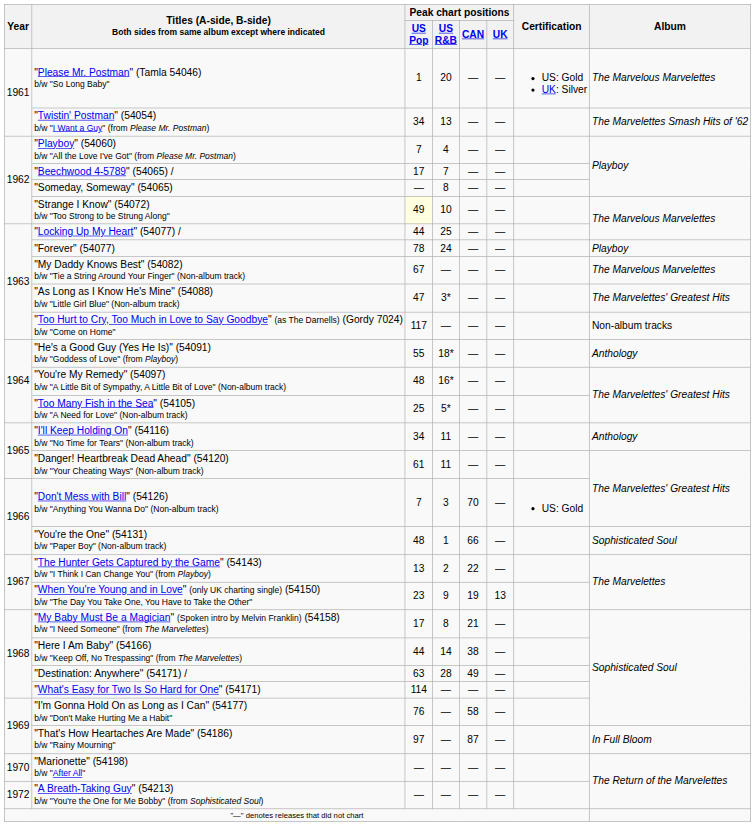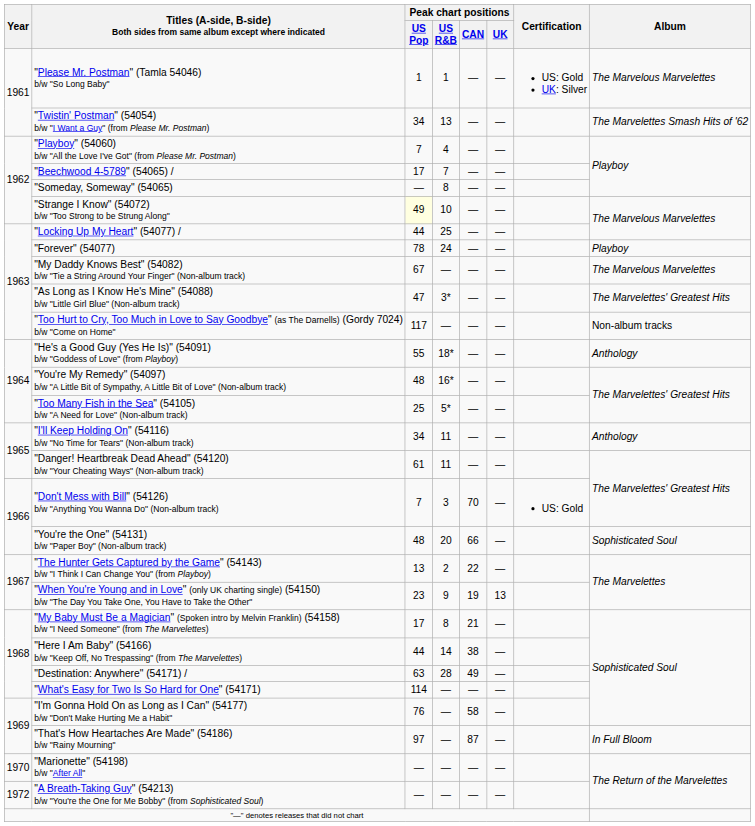 <table class=wikitable>
 <tr>
 <th rowspan="2">Year</th>
 <th rowspan="2">Titles (A-side, B-side)<br><small>Both sides from same album except where indicated</small></th>
 <th colspan="4">Peak chart positions</th>
 <th rowspan="2">Certification</th>
 <th rowspan="2">Album</th>
 </tr>
 <tr>
 <th width="35"><a href='#'>US Pop</a><br></th>
 <th width="35"><a href='#'>US R&B</a><br></th>
 <th width="35"><a href='#'>CAN</a><br></th>
 <th width="35"><a href='#'>UK</a><br></th>
 </tr>
 <tr>
 <td rowspan="2">1961</td>
 <td>"<a href='#'>Please Mr. Postman</a>" (Tamla 54046)<br><small>b/w "So Long Baby"</small></td>
 <td style="text-align:center;">1</td>
-<td style="text-align:center;">20</td>
+<td style="text-align:center;">1</td>
 <td style="text-align:center;">—</td>
 <td style="text-align:center;">—</td>
 <td><br><ul><li>US: Gold</li><li><a href='#'>UK</a>: Silver</li></ul></td>
 <td><em>The Marvelous Marvelettes</em></td>
 </tr>
 <tr>
 <td>"<a href='#'>Twistin' Postman</a>" (54054)<br><small>b/w "<a href='#'>I Want a Guy</a>" (from <em>Please Mr. Postman</em>)</small></td>
 <td style="text-align:center;">34</td>
 <td style="text-align:center;">13</td>
 <td style="text-align:center;">—</td>
 <td style="text-align:center;">—</td>
 <td></td>
 <td><em>The Marvelettes Smash Hits of '62</em></td>
 </tr>
 <tr>
 <td rowspan="4">1962</td>
 <td>"<a href='#'>Playboy</a>" (54060)<br><small>b/w "All the Love I've Got" (from <em>Please Mr. Postman</em>)</small></td>
 <td style="text-align:center;">7</td>
 <td style="text-align:center;">4</td>
 <td style="text-align:center;">—</td>
 <td style="text-align:center;">—</td>
 <td></td>
 <td rowspan="3"><em>Playboy</em></td>
 </tr>
 <tr>
 <td>"<a href='#'>Beechwood 4-5789</a>" (54065) /</td>
 <td style="text-align:center;">17</td>
 <td style="text-align:center;">7</td>
 <td style="text-align:center;">—</td>
 <td style="text-align:center;">—</td>
 <td></td>
 </tr>
 <tr>
 <td>"Someday, Someway" (54065)</td>
 <td style="text-align:center;">—</td>
 <td style="text-align:center;">8</td>
 <td style="text-align:center;">—</td>
 <td style="text-align:center;">—</td>
 <td></td>
 </tr>
 <tr>
 <td>"Strange I Know" (54072)<br><small>b/w "Too Strong to be Strung Along"</small></td>
 <td style="background: lightyellow; text-align:center;">49</td>
 <td style="text-align:center;">10</td>
 <td style="text-align:center;">—</td>
 <td style="text-align:center;">—</td>
 <td></td>
 <td rowspan="2"><em>The Marvelous Marvelettes</em></td>
 </tr>
 <tr>
 <td rowspan="5">1963</td>
 <td>"<a href='#'>Locking Up My Heart</a>" (54077) /</td>
 <td style="text-align:center;">44</td>
 <td style="text-align:center;">25</td>
 <td style="text-align:center;">—</td>
 <td style="text-align:center;">—</td>
 <td></td>
 </tr>
 <tr>
 <td>"Forever" (54077)</td>
 <td style="text-align:center;">78</td>
 <td style="text-align:center;">24</td>
 <td style="text-align:center;">—</td>
 <td style="text-align:center;">—</td>
 <td></td>
 <td><em>Playboy</em></td>
 </tr>
 <tr>
 <td>"My Daddy Knows Best" (54082)<br><small>b/w "Tie a String Around Your Finger" (Non-album track)</small></td>
 <td style="text-align:center;">67</td>
 <td style="text-align:center;">—</td>
 <td style="text-align:center;">—</td>
 <td style="text-align:center;">—</td>
 <td></td>
 <td><em>The Marvelous Marvelettes</em></td>
 </tr>
 <tr>
 <td>"As Long as I Know He's Mine" (54088)<br><small>b/w "Little Girl Blue" (Non-album track)</small></td>
 <td style="text-align:center;">47</td>
 <td style="text-align:center;">3*</td>
 <td style="text-align:center;">—</td>
 <td style="text-align:center;">—</td>
 <td></td>
 <td><em>The Marvelettes' Greatest Hits</em></td>
 </tr>
 <tr>
 <td>"<a href='#'>Too Hurt to Cry, Too Much in Love to Say Goodbye</a>" <small>(as The Darnells)</small> (Gordy 7024)<br><small>b/w "Come on Home"</small></td>
 <td style="text-align:center;">117</td>
 <td style="text-align:center;">—</td>
 <td style="text-align:center;">—</td>
 <td style="text-align:center;">—</td>
 <td></td>
 <td>Non-album tracks</td>
 </tr>
 <tr>
 <td rowspan="3">1964</td>
 <td>"He's a Good Guy (Yes He Is)" (54091)<br><small>b/w "Goddess of Love" (from <em>Playboy</em>)</small></td>
 <td style="text-align:center;">55</td>
 <td style="text-align:center;">18*</td>
 <td style="text-align:center;">—</td>
 <td style="text-align:center;">—</td>
 <td></td>
 <td><em>Anthology</em></td>
 </tr>
 <tr>
 <td>"You're My Remedy" (54097)<br><small>b/w "A Little Bit of Sympathy, A Little Bit of Love" (Non-album track)</small></td>
 <td style="text-align:center;">48</td>
 <td style="text-align:center;">16*</td>
 <td style="text-align:center;">—</td>
 <td style="text-align:center;">—</td>
 <td></td>
 <td rowspan="2"><em>The Marvelettes' Greatest Hits</em></td>
 </tr>
 <tr>
 <td>"<a href='#'>Too Many Fish in the Sea</a>" (54105)<br><small>b/w "A Need for Love" (Non-album track)</small></td>
 <td style="text-align:center;">25</td>
 <td style="text-align:center;">5*</td>
 <td style="text-align:center;">—</td>
 <td style="text-align:center;">—</td>
 <td></td>
 </tr>
 <tr>
 <td rowspan="2">1965</td>
 <td>"<a href='#'>I'll Keep Holding On</a>" (54116)<br><small>b/w "No Time for Tears" (Non-album track)</small></td>
 <td style="text-align:center;">34</td>
 <td style="text-align:center;">11</td>
 <td style="text-align:center;">—</td>
 <td style="text-align:center;">—</td>
 <td></td>
 <td><em>Anthology</em></td>
 </tr>
 <tr>
 <td>"Danger! Heartbreak Dead Ahead" (54120)<br><small>b/w "Your Cheating Ways" (Non-album track)</small></td>
 <td style="text-align:center;">61</td>
 <td style="text-align:center;">11</td>
 <td style="text-align:center;">—</td>
 <td style="text-align:center;">—</td>
 <td></td>
 <td rowspan="2"><em>The Marvelettes' Greatest Hits</em></td>
 </tr>
 <tr>
 <td rowspan="2">1966</td>
 <td>"<a href='#'>Don't Mess with Bill</a>" (54126)<br><small>b/w "Anything You Wanna Do" (Non-album track)</small></td>
 <td style="text-align:center;">7</td>
 <td style="text-align:center;">3</td>
 <td style="text-align:center;">70</td>
 <td style="text-align:center;">—</td>
 <td><br><ul><li>US: Gold</li></ul></td>
 </tr>
 <tr>
 <td>"You're the One" (54131)<br><small>b/w "Paper Boy" (Non-album track)</small></td>
 <td style="text-align:center;">48</td>
-<td style="text-align:center;">1</td>
+<td style="text-align:center;">20</td>
 <td style="text-align:center;">66</td>
 <td style="text-align:center;">—</td>
 <td></td>
 <td><em>Sophisticated Soul</em></td>
 </tr>
 <tr>
 <td rowspan="2">1967</td>
 <td>"<a href='#'>The Hunter Gets Captured by the Game</a>" (54143)<br><small>b/w "I Think I Can Change You" (from <em>Playboy</em>)</small></td>
 <td style="text-align:center;">13</td>
 <td style="text-align:center;">2</td>
 <td style="text-align:center;">22</td>
 <td style="text-align:center;">—</td>
 <td></td>
 <td rowspan="2"><em>The Marvelettes</em></td>
 </tr>
 <tr>
 <td>"<a href='#'>When You're Young and in Love</a>" <small>(only UK charting single)</small> (54150)<br><small>b/w "The Day You Take One, You Have to Take the Other"</small></td>
 <td style="text-align:center;">23</td>
 <td style="text-align:center;">9</td>
 <td style="text-align:center;">19</td>
 <td style="text-align:center;">13</td>
 <td></td>
 </tr>
 <tr>
 <td rowspan="4">1968</td>
 <td>"<a href='#'>My Baby Must Be a Magician</a>" <small>(Spoken intro by Melvin Franklin)</small> (54158)<br><small>b/w "I Need Someone" (from <em>The Marvelettes</em>)</small></td>
 <td style="text-align:center;">17</td>
 <td style="text-align:center;">8</td>
 <td style="text-align:center;">21</td>
 <td style="text-align:center;">—</td>
 <td></td>
 <td rowspan="5"><em>Sophisticated Soul</em></td>
 </tr>
 <tr>
 <td>"Here I Am Baby" (54166)<br><small>b/w "Keep Off, No Trespassing" (from <em>The Marvelettes</em>)</small></td>
 <td style="text-align:center;">44</td>
 <td style="text-align:center;">14</td>
 <td style="text-align:center;">38</td>
 <td style="text-align:center;">—</td>
 <td></td>
 </tr>
 <tr>
 <td>"Destination: Anywhere" (54171) /</td>
 <td style="text-align:center;">63</td>
 <td style="text-align:center;">28</td>
 <td style="text-align:center;">49</td>
 <td style="text-align:center;">—</td>
 <td></td>
 </tr>
 <tr>
 <td>"<a href='#'>What's Easy for Two Is So Hard for One</a>" (54171)</td>
 <td style="text-align:center;">114</td>
 <td style="text-align:center;">—</td>
 <td style="text-align:center;">—</td>
 <td style="text-align:center;">—</td>
 <td></td>
 </tr>
 <tr>
 <td rowspan="2">1969</td>
 <td>"I'm Gonna Hold On as Long as I Can" (54177)<br><small>b/w "Don't Make Hurting Me a Habit"</small></td>
 <td style="text-align:center;">76</td>
 <td style="text-align:center;">—</td>
 <td style="text-align:center;">58</td>
 <td style="text-align:center;">—</td>
 <td></td>
 </tr>
 <tr>
 <td>"That's How Heartaches Are Made" (54186)<br><small>b/w "Rainy Mourning"</small></td>
 <td style="text-align:center;">97</td>
 <td style="text-align:center;">—</td>
 <td style="text-align:center;">87</td>
 <td style="text-align:center;">—</td>
 <td></td>
 <td><em>In Full Bloom</em></td>
 </tr>
 <tr>
 <td>1970</td>
 <td>"Marionette" (54198)<br><small>b/w "<a href='#'>After All</a>"</small></td>
 <td style="text-align:center;">—</td>
 <td style="text-align:center;">—</td>
 <td style="text-align:center;">—</td>
 <td style="text-align:center;">—</td>
 <td></td>
 <td rowspan="2"><em>The Return of the Marvelettes</em></td>
 </tr>
 <tr>
 <td>1972</td>
 <td>"<a href='#'>A Breath-Taking Guy</a>" (54213)<br><small>b/w "You're the One for Me Bobby" (from <em>Sophisticated Soul</em>)</small></td>
 <td style="text-align:center;">—</td>
 <td style="text-align:center;">—</td>
 <td style="text-align:center;">—</td>
 <td style="text-align:center;">—</td>
 <td></td>
 </tr>
 <tr>
 <td colspan="7" style="text-align:center; font-size:9pt;">"—" denotes releases that did not chart</td>
 </tr>
 </table>
